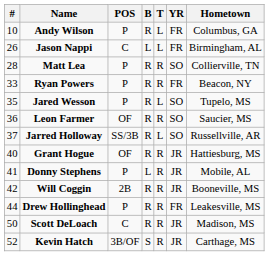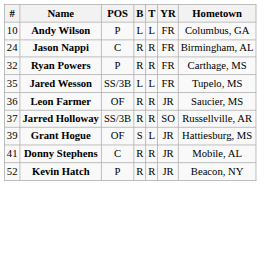 <table class="wikitable sortable" style="text-align:center; font-size:90%;">
 <tr>
 <th>#</th>
 <th>Name</th>
 <th>POS</th>
 <th>B</th>
 <th>T</th>
 <th>YR</th>
 <th>Hometown</th>
 </tr>
 <tr>
 <td>10</td>
 <td><strong>Andy Wilson</strong></td>
 <td>P</td>
-<td>R</td>
+<td>L</td>
 <td>L</td>
 <td>FR</td>
 <td>Columbus, GA</td>
 </tr>
 <tr>
-<td>26</td>
+<td>24</td>
 <td><strong>Jason Nappi</strong></td>
 <td>C</td>
-<td>L</td>
-<td>L</td>
+<td>R</td>
+<td>R</td>
 <td>FR</td>
 <td>Birmingham, AL</td>
 </tr>
 <tr>
-<td>28</td>
-<td><strong>Matt Lea</strong></td>
-<td>P</td>
-<td>R</td>
-<td>R</td>
-<td>SO</td>
-<td>Collierville, TN</td>
-</tr>
-<tr>
-<td>33</td>
+<td>32</td>
 <td><strong>Ryan Powers</strong></td>
 <td>P</td>
 <td>R</td>
 <td>R</td>
 <td>FR</td>
-<td>Beacon, NY</td>
+<td>Carthage, MS</td>
 </tr>
 <tr>
 <td>35</td>
 <td><strong>Jared Wesson</strong></td>
-<td>P</td>
-<td>R</td>
+<td>SS/3B</td>
 <td>L</td>
-<td>SO</td>
+<td>L</td>
+<td>FR</td>
 <td>Tupelo, MS</td>
 </tr>
 <tr>
 <td>36</td>
 <td><strong>Leon Farmer</strong></td>
 <td>OF</td>
 <td>R</td>
 <td>R</td>
-<td>SO</td>
+<td>JR</td>
 <td>Saucier, MS</td>
 </tr>
 <tr>
 <td>37</td>
 <td><strong>Jarred Holloway</strong></td>
 <td>SS/3B</td>
 <td>R</td>
-<td>L</td>
+<td>R</td>
 <td>SO</td>
 <td>Russellville, AR</td>
 </tr>
 <tr>
-<td>40</td>
+<td>39</td>
 <td><strong>Grant Hogue</strong></td>
 <td>OF</td>
-<td>R</td>
-<td>R</td>
+<td>S</td>
+<td>L</td>
 <td>JR</td>
 <td>Hattiesburg, MS</td>
 </tr>
 <tr>
 <td>41</td>
 <td><strong>Donny Stephens</strong></td>
-<td>P</td>
-<td>L</td>
+<td>C</td>
+<td>R</td>
 <td>R</td>
 <td>JR</td>
 <td>Mobile, AL</td>
 </tr>
 <tr>
-<td>42</td>
-<td><strong>Will Coggin</strong></td>
-<td>2B</td>
+<td>52</td>
+<td><strong>Kevin Hatch</strong></td>
+<td>P</td>
 <td>R</td>
 <td>R</td>
 <td>JR</td>
-<td>Booneville, MS</td>
-</tr>
-<tr>
-<td>44</td>
-<td><strong>Drew Hollinghead</strong></td>
-<td>P</td>
-<td>R</td>
-<td>R</td>
-<td>FR</td>
-<td>Leakesville, MS</td>
-</tr>
-<tr>
-<td>50</td>
-<td><strong>Scott DeLoach</strong></td>
-<td>C</td>
-<td>R</td>
-<td>R</td>
-<td>JR</td>
-<td>Madison, MS</td>
-</tr>
-<tr>
-<td>52</td>
-<td><strong>Kevin Hatch</strong></td>
-<td>3B/OF</td>
-<td>S</td>
-<td>R</td>
-<td>JR</td>
-<td>Carthage, MS</td>
+<td>Beacon, NY</td>
 </tr>
 </table>
